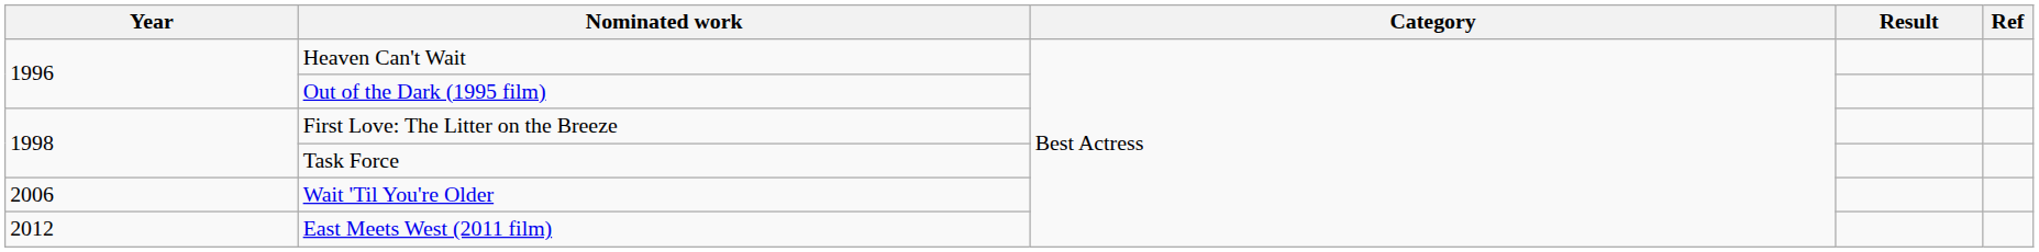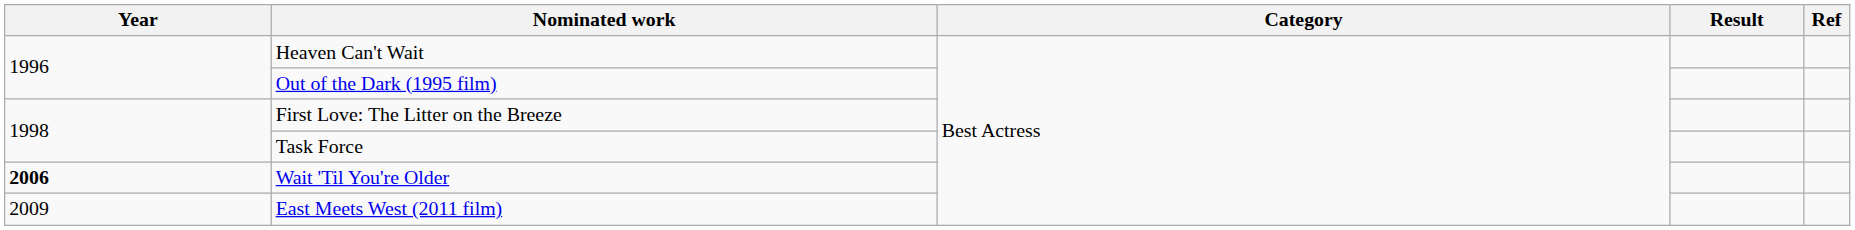 <table class="wikitable"  width="94%">
 <tr>
 <th width="12%">Year</th>
 <th width="30%">Nominated work</th>
 <th width="33%">Category</th>
 <th width="6%">Result</th>
 <th width="2%">Ref</th>
 </tr>
 <tr>
 <td rowspan=2>1996</td>
 <td>Heaven Can't Wait</td>
 <td rowspan=6>Best Actress</td>
 <td></td>
 <td></td>
 </tr>
 <tr>
 <td><a href='#'>Out of the Dark (1995 film)</a></td>
 <td></td>
 <td></td>
 </tr>
 <tr>
 <td rowspan=2>1998</td>
 <td>First Love: The Litter on the Breeze</td>
 <td></td>
 <td></td>
 </tr>
 <tr>
 <td>Task Force</td>
 <td></td>
 <td></td>
 </tr>
 <tr>
-<td>2006</td>
+<td><strong>2006</strong></td>
 <td><a href='#'>Wait 'Til You're Older</a></td>
 <td></td>
 <td></td>
 </tr>
 <tr>
-<td>2012</td>
+<td>2009</td>
 <td><a href='#'>East Meets West (2011 film)</a></td>
 <td></td>
 <td></td>
 </tr>
 </table>
